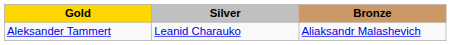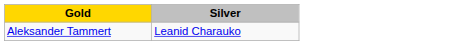 <table class="wikitable" style="text-align:left">
 <tr align="center">
 <td width=200 bgcolor=gold><strong>Gold</strong></td>
 <td width=200 bgcolor=silver><strong>Silver</strong></td>
-<td width=200 bgcolor=CC9966><strong>Bronze</strong></td>
 </tr>
 <tr>
 <td><a href='#'>Aleksander Tammert</a><br><em></em></td>
 <td><a href='#'>Leanid Charauko</a><br><em></em></td>
-<td><a href='#'>Aliaksandr Malashevich</a><br><em></em></td>
 </tr>
 </table>
